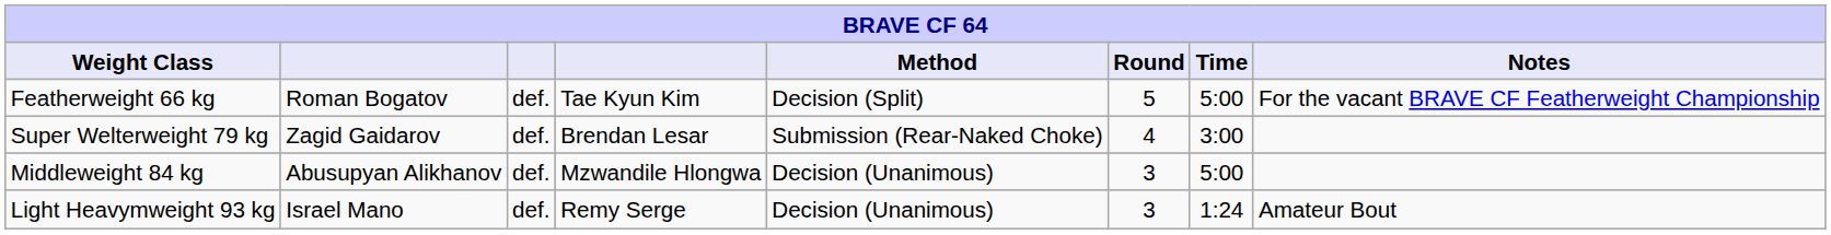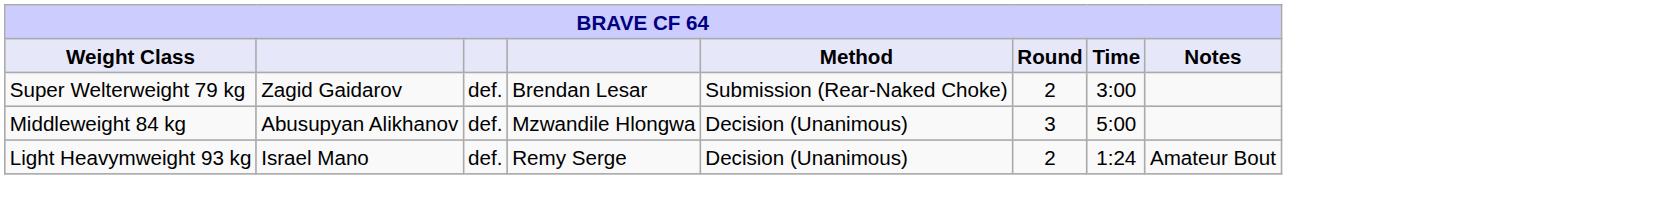 <table class="wikitable" style="font-size: 80%;">
 <tr>
 <th colspan="8" style="background-color: #ccf; color: #000080; text-align: center;"><strong>BRAVE CF 64</strong></th>
 </tr>
 <tr>
 <th colspan="1" style="background-color: #E6E8FA; color: #000000; text-align: center;">Weight Class</th>
 <th colspan="1" style="background-color: #E6E8FA; color: #000000; text-align: center;"></th>
 <th colspan="1" style="background-color: #E6E8FA; color: #000000; text-align: center;"></th>
 <th colspan="1" style="background-color: #E6E8FA; color: #000000; text-align: center;"></th>
 <th colspan="1" style="background-color: #E6E8FA; color: #000000; text-align: center;">Method</th>
 <th colspan="1" style="background-color: #E6E8FA; color: #000000; text-align: center;">Round</th>
 <th colspan="1" style="background-color: #E6E8FA; color: #000000; text-align: center;">Time</th>
 <th colspan="1" style="background-color: #E6E8FA; color: #000000; text-align: center;">Notes</th>
 </tr>
 <tr>
-<td>Featherweight 66 kg</td>
-<td> Roman Bogatov</td>
-<td>def.</td>
-<td> Tae Kyun Kim</td>
-<td>Decision (Split)</td>
-<td align=center>5</td>
-<td align=center>5:00</td>
-<td>For the vacant <a href='#'>BRAVE CF Featherweight Championship</a></td>
-</tr>
-<tr>
 <td>Super Welterweight 79 kg</td>
 <td> Zagid Gaidarov</td>
 <td>def.</td>
 <td> Brendan Lesar</td>
 <td>Submission (Rear-Naked Choke)</td>
-<td align=center>4</td>
+<td align=center>2</td>
 <td align=center>3:00</td>
 <td></td>
 </tr>
 <tr>
 <td>Middleweight 84 kg</td>
 <td> Abusupyan Alikhanov</td>
 <td>def.</td>
 <td> Mzwandile Hlongwa</td>
 <td>Decision (Unanimous)</td>
 <td align=center>3</td>
 <td align=center>5:00</td>
 <td></td>
 </tr>
 <tr>
 <td>Light Heavymweight 93 kg</td>
 <td> Israel Mano</td>
 <td>def.</td>
 <td> Remy Serge</td>
 <td>Decision (Unanimous)</td>
-<td align=center>3</td>
+<td align=center>2</td>
 <td align=center>1:24</td>
 <td>Amateur Bout</td>
 </tr>
 </table>
